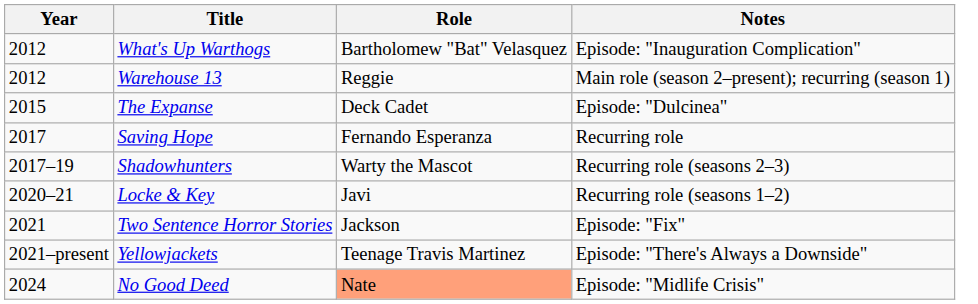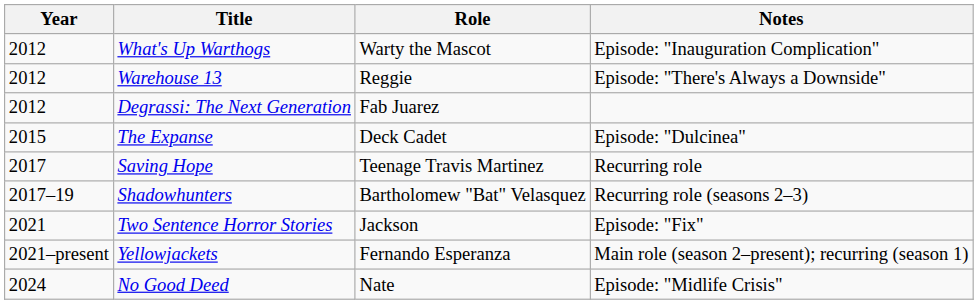 <table class="wikitable sortable">
 <tr>
 <th>Year</th>
 <th>Title</th>
 <th>Role</th>
 <th class="unsortable">Notes</th>
 </tr>
 <tr>
 <td>2012</td>
 <td><em><a href='#'>What's Up Warthogs</a></em></td>
-<td>Bartholomew "Bat" Velasquez</td>
+<td>Warty the Mascot</td>
 <td>Episode: "Inauguration Complication"</td>
 </tr>
 <tr>
 <td>2012</td>
 <td><em><a href='#'>Warehouse 13</a></em></td>
 <td>Reggie</td>
-<td>Main role (season 2–present); recurring (season 1)</td>
+<td>Episode: "There's Always a Downside"</td>
+</tr>
+<tr>
+<td>2012</td>
+<td><em><a href='#'>Degrassi: The Next Generation</a></em></td>
+<td>Fab Juarez</td>
+<td></td>
 </tr>
 <tr>
 <td>2015</td>
 <td><em><a href='#'>The Expanse</a></em></td>
 <td>Deck Cadet</td>
 <td>Episode: "Dulcinea"</td>
 </tr>
 <tr>
 <td>2017</td>
 <td><em><a href='#'>Saving Hope</a></em></td>
-<td>Fernando Esperanza</td>
+<td>Teenage Travis Martinez</td>
 <td>Recurring role</td>
 </tr>
 <tr>
 <td>2017–19</td>
 <td><em><a href='#'>Shadowhunters</a></em></td>
-<td>Warty the Mascot</td>
+<td>Bartholomew "Bat" Velasquez</td>
 <td>Recurring role (seasons 2–3)</td>
-</tr>
-<tr>
-<td>2020–21</td>
-<td><em><a href='#'>Locke & Key</a></em></td>
-<td>Javi</td>
-<td>Recurring role (seasons 1–2)</td>
 </tr>
 <tr>
 <td>2021</td>
 <td><em><a href='#'>Two Sentence Horror Stories</a></em></td>
 <td>Jackson</td>
 <td>Episode: "Fix"</td>
 </tr>
 <tr>
 <td>2021–present</td>
 <td><em><a href='#'>Yellowjackets</a></em></td>
-<td>Teenage Travis Martinez</td>
-<td>Episode: "There's Always a Downside"</td>
+<td>Fernando Esperanza</td>
+<td>Main role (season 2–present); recurring (season 1)</td>
 </tr>
 <tr>
 <td>2024</td>
 <td><em><a href='#'>No Good Deed</a></em></td>
-<td style="background: lightsalmon;">Nate</td>
+<td>Nate</td>
 <td>Episode: "Midlife Crisis"</td>
 </tr>
 </table>
